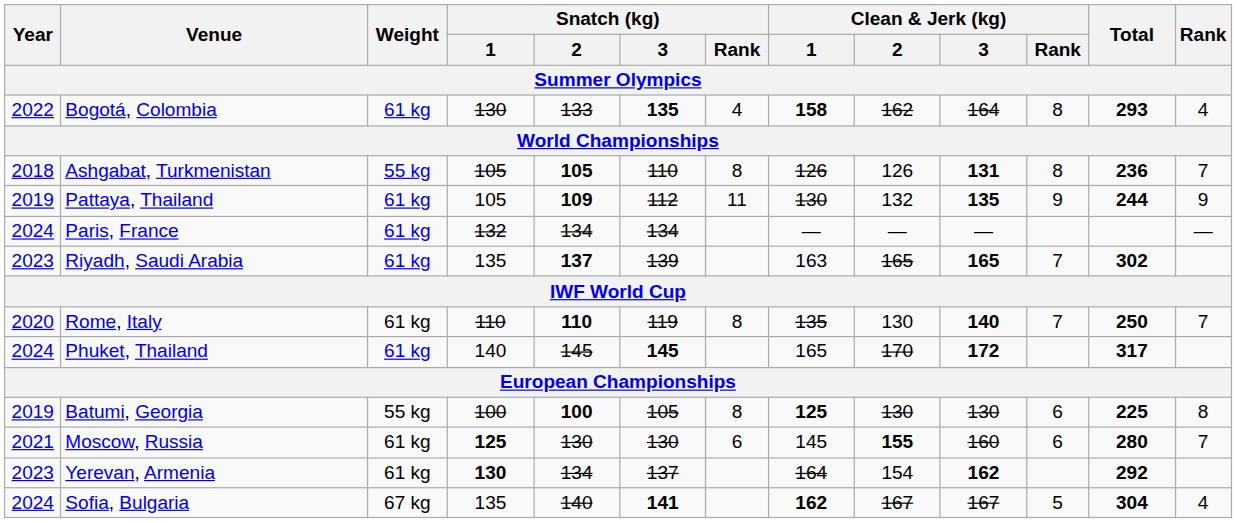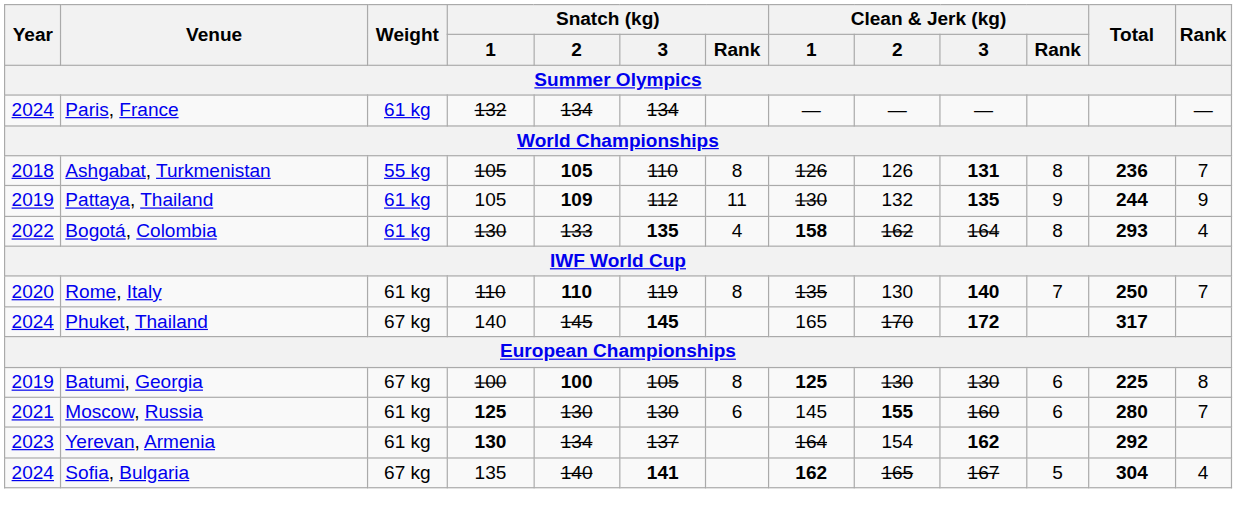 <table class = "wikitable" style="text-align:center;">
 <tr>
 <th rowspan=2 width=40>Year</th>
 <th rowspan=2 width=250>Venue</th>
 <th rowspan=2 width=60>Weight</th>
 <th colspan=4>Snatch (kg)</th>
 <th colspan=4>Clean & Jerk (kg)</th>
 <th rowspan=2 width=65>Total</th>
 <th rowspan=2 width=40>Rank</th>
 </tr>
 <tr>
 <th width=65>1</th>
 <th width=65>2</th>
 <th width=65>3</th>
 <th width=45>Rank</th>
 <th width=65>1</th>
 <th width=65>2</th>
 <th width=65>3</th>
 <th width=45>Rank</th>
 </tr>
 <tr>
 <th colspan=13><a href='#'>Summer Olympics</a></th>
 </tr>
 <tr>
-<td><a href='#'>2022</a></td>
-<td align=left> <a href='#'>Bogotá</a>, <a href='#'>Colombia</a></td>
+<td><a href='#'>2024</a></td>
+<td align=left> <a href='#'>Paris</a>, <a href='#'>France</a></td>
 <td><a href='#'>61 kg</a></td>
-<td><s>130</s></td>
-<td><s>133</s></td>
-<td><strong>135</strong></td>
-<td>4</td>
-<td><strong>158</strong></td>
-<td><s>162</s></td>
-<td><s>164</s></td>
-<td>8</td>
-<td><strong>293</strong></td>
-<td>4</td>
+<td><s>132</s></td>
+<td><s>134</s></td>
+<td><s>134</s></td>
+<td></td>
+<td>—</td>
+<td>—</td>
+<td>—</td>
+<td></td>
+<td></td>
+<td>—</td>
 </tr>
 <tr>
 <th colspan=13><a href='#'>World Championships</a></th>
 </tr>
 <tr>
 <td><a href='#'>2018</a></td>
 <td align=left> <a href='#'>Ashgabat</a>, <a href='#'>Turkmenistan</a></td>
 <td><a href='#'>55 kg</a></td>
 <td><s>105</s></td>
 <td><strong>105</strong></td>
 <td><s>110</s></td>
 <td>8</td>
 <td><s>126</s></td>
 <td>126</td>
 <td><strong>131</strong></td>
 <td>8</td>
 <td><strong>236</strong></td>
 <td>7</td>
 </tr>
 <tr>
 <td><a href='#'>2019</a></td>
 <td align=left> <a href='#'>Pattaya</a>, <a href='#'>Thailand</a></td>
 <td><a href='#'>61 kg</a></td>
 <td>105</td>
 <td><strong>109</strong></td>
 <td><s>112</s></td>
 <td>11</td>
 <td><s>130</s></td>
 <td>132</td>
 <td><strong>135</strong></td>
 <td>9</td>
 <td><strong>244</strong></td>
 <td>9</td>
 </tr>
 <tr>
-<td><a href='#'>2024</a></td>
-<td align=left> <a href='#'>Paris</a>, <a href='#'>France</a></td>
+<td><a href='#'>2022</a></td>
+<td align=left> <a href='#'>Bogotá</a>, <a href='#'>Colombia</a></td>
 <td><a href='#'>61 kg</a></td>
-<td><s>132</s></td>
-<td><s>134</s></td>
-<td><s>134</s></td>
-<td></td>
-<td>—</td>
-<td>—</td>
-<td>—</td>
-<td></td>
-<td></td>
-<td>—</td>
-</tr>
-<tr>
-<td><a href='#'>2023</a></td>
-<td align=left> <a href='#'>Riyadh</a>, <a href='#'>Saudi Arabia</a></td>
-<td><a href='#'>61 kg</a></td>
-<td>135</td>
-<td><strong>137</strong></td>
-<td><s>139</s></td>
-<td></td>
-<td>163</td>
-<td><s>165</s></td>
-<td><strong>165</strong></td>
-<td>7</td>
-<td><strong>302</strong></td>
-<td></td>
+<td><s>130</s></td>
+<td><s>133</s></td>
+<td><strong>135</strong></td>
+<td>4</td>
+<td><strong>158</strong></td>
+<td><s>162</s></td>
+<td><s>164</s></td>
+<td>8</td>
+<td><strong>293</strong></td>
+<td>4</td>
 </tr>
 <tr>
 <th colspan=13><a href='#'>IWF World Cup</a></th>
 </tr>
 <tr>
 <td><a href='#'>2020</a></td>
 <td align=left> <a href='#'>Rome</a>, <a href='#'>Italy</a></td>
 <td>61 kg</td>
 <td><s>110</s></td>
 <td><strong>110</strong></td>
 <td><s>119</s></td>
 <td>8</td>
 <td><s>135</s></td>
 <td>130</td>
 <td><strong>140</strong></td>
 <td>7</td>
 <td><strong>250</strong></td>
 <td>7</td>
 </tr>
 <tr>
 <td><a href='#'>2024</a></td>
 <td align=left> <a href='#'>Phuket</a>, <a href='#'>Thailand</a></td>
-<td><a href='#'>61 kg</a></td>
+<td>67 kg</td>
 <td>140</td>
 <td><s>145</s></td>
 <td><strong>145</strong></td>
 <td></td>
 <td>165</td>
 <td><s>170</s></td>
 <td><strong>172</strong></td>
 <td></td>
 <td><strong>317</strong></td>
 <td></td>
 </tr>
 <tr>
 <th colspan=13><a href='#'>European Championships</a></th>
 </tr>
 <tr>
 <td><a href='#'>2019</a></td>
 <td align=left> <a href='#'>Batumi</a>, <a href='#'>Georgia</a></td>
-<td>55 kg</td>
+<td>67 kg</td>
 <td><s>100</s></td>
 <td><strong>100</strong></td>
 <td><s>105</s></td>
 <td>8</td>
 <td><strong>125</strong></td>
 <td><s>130</s></td>
 <td><s>130</s></td>
 <td>6</td>
 <td><strong>225</strong></td>
 <td>8</td>
 </tr>
 <tr>
 <td><a href='#'>2021</a></td>
 <td align=left> <a href='#'>Moscow</a>, <a href='#'>Russia</a></td>
 <td>61 kg</td>
 <td><strong>125</strong></td>
 <td><s>130</s></td>
 <td><s>130</s></td>
 <td>6</td>
 <td>145</td>
 <td><strong>155</strong></td>
 <td><s>160</s></td>
 <td>6</td>
 <td><strong>280</strong></td>
 <td>7</td>
 </tr>
 <tr>
 <td><a href='#'>2023</a></td>
 <td align=left> <a href='#'>Yerevan</a>, <a href='#'>Armenia</a></td>
 <td>61 kg</td>
 <td><strong>130</strong></td>
 <td><s>134</s></td>
 <td><s>137</s></td>
 <td></td>
 <td><s>164</s></td>
 <td>154</td>
 <td><strong>162</strong></td>
 <td></td>
 <td><strong>292</strong></td>
 <td></td>
 </tr>
 <tr>
 <td><a href='#'>2024</a></td>
 <td align=left> <a href='#'>Sofia</a>, <a href='#'>Bulgaria</a></td>
 <td>67 kg</td>
 <td>135</td>
 <td><s>140</s></td>
 <td><strong>141</strong></td>
 <td></td>
 <td><strong>162</strong></td>
-<td><s>167</s></td>
+<td><s>165</s></td>
 <td><s>167</s></td>
 <td>5</td>
 <td><strong>304</strong></td>
 <td>4</td>
 </tr>
 </table>
